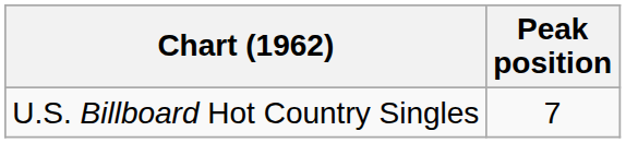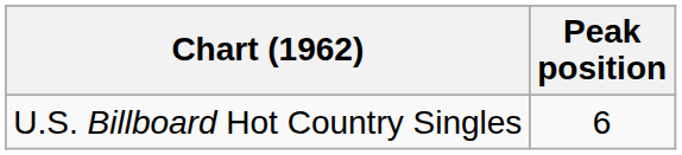 <table class="wikitable sortable">
 <tr>
 <th align="left">Chart (1962)</th>
 <th align="center">Peak<br>position</th>
 </tr>
 <tr>
 <td align="left">U.S. <em>Billboard</em> Hot Country Singles</td>
-<td align="center">7</td>
+<td align="center">6</td>
 </tr>
 </table>
